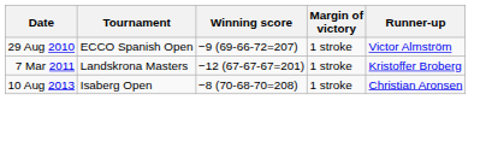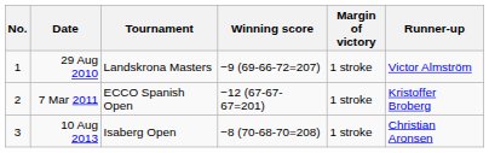 <table class="wikitable" style="font-size:95%;">
 <tr>
+<th>No.</th>
 <th>Date</th>
 <th>Tournament</th>
 <th>Winning score</th>
 <th>Margin of<br>victory</th>
 <th>Runner-up</th>
 </tr>
 <tr>
+<td align=center>1</td>
 <td align=right>29 Aug <a href='#'>2010</a></td>
-<td>ECCO Spanish Open</td>
+<td>Landskrona Masters</td>
 <td>−9 (69-66-72=207)</td>
 <td>1 stroke</td>
 <td> <a href='#'>Victor Almström</a></td>
 </tr>
 <tr>
+<td align=center>2</td>
 <td align=right>7 Mar <a href='#'>2011</a></td>
-<td>Landskrona Masters</td>
+<td>ECCO Spanish Open</td>
 <td>−12 (67-67-67=201)</td>
 <td>1 stroke</td>
 <td> <a href='#'>Kristoffer Broberg</a></td>
 </tr>
 <tr>
+<td align=center>3</td>
 <td align=right>10 Aug <a href='#'>2013</a></td>
 <td>Isaberg Open</td>
 <td>−8 (70-68-70=208)</td>
 <td>1 stroke</td>
 <td> <a href='#'>Christian Aronsen</a></td>
 </tr>
 </table>
